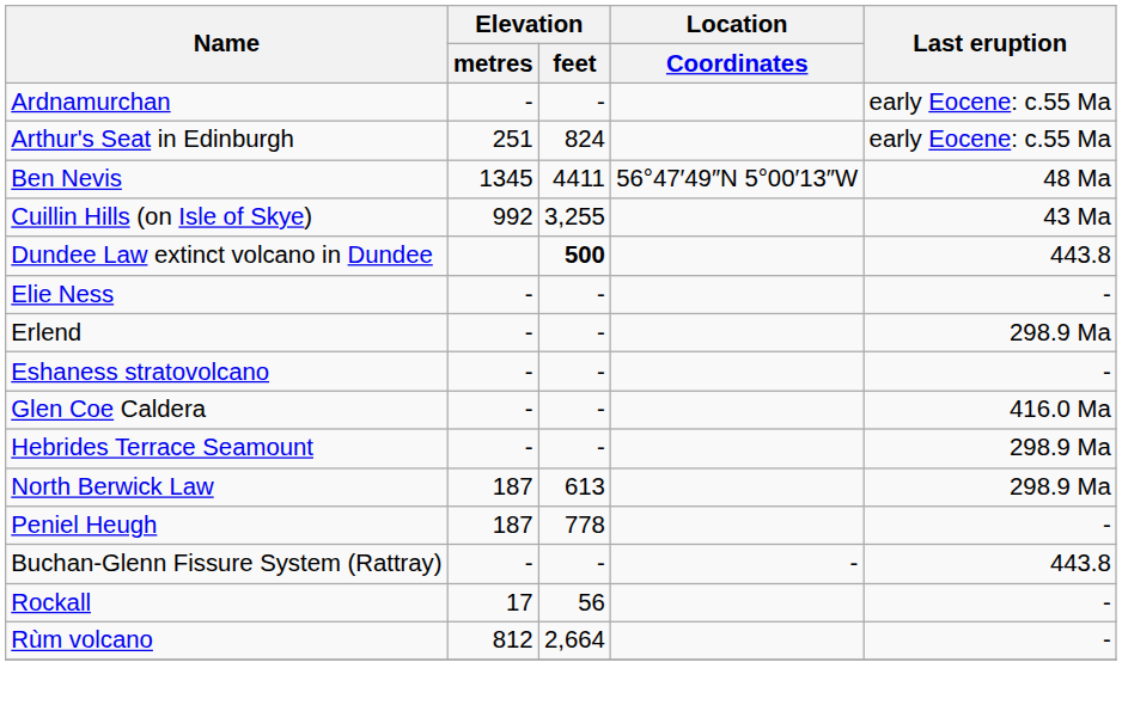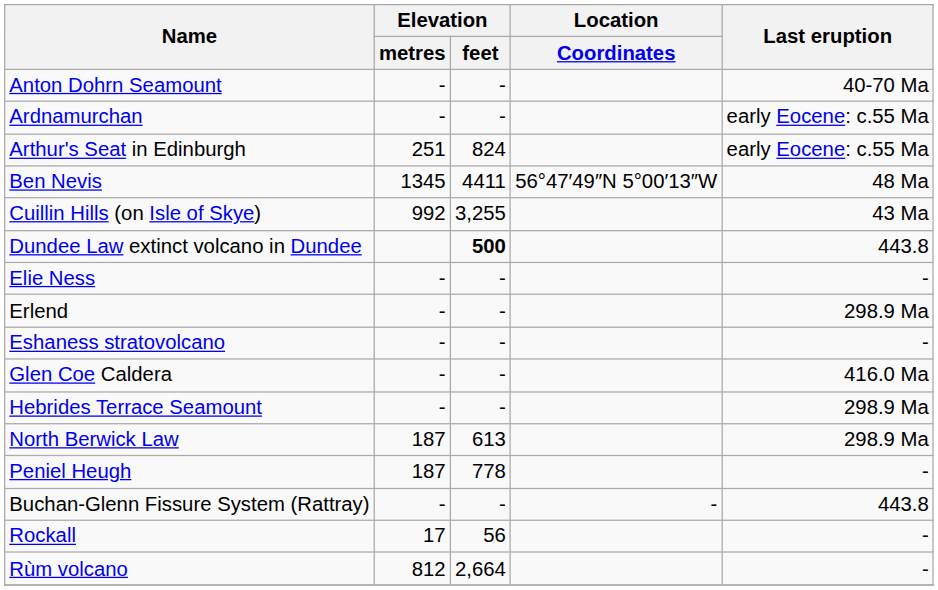 <table class="wikitable">
 <tr>
 <th rowspan="2">Name</th>
 <th colspan ="2">Elevation</th>
 <th>Location</th>
 <th rowspan="2">Last eruption</th>
 </tr>
 <tr>
 <th>metres</th>
 <th>feet</th>
 <th><a href='#'>Coordinates</a></th>
+</tr>
+<tr align="right">
+<td align="left"><a href='#'>Anton Dohrn Seamount</a></td>
+<td>-</td>
+<td>-</td>
+<td></td>
+<td>40-70 Ma</td>
 </tr>
 <tr align="right">
 <td align="left"><a href='#'>Ardnamurchan</a></td>
 <td>-</td>
 <td>-</td>
 <td></td>
 <td>early <a href='#'>Eocene</a>: c.55 Ma</td>
 </tr>
 <tr align="right">
 <td align="left"><a href='#'>Arthur's Seat</a> in Edinburgh</td>
 <td>251</td>
 <td>824</td>
 <td></td>
 <td>early <a href='#'>Eocene</a>: c.55 Ma</td>
 </tr>
 <tr align="right">
 <td align="left"><a href='#'>Ben Nevis</a></td>
 <td>1345</td>
 <td>4411</td>
 <td>56°47′49″N 5°00′13″W</td>
 <td>48 Ma</td>
 </tr>
 <tr align="right">
 <td align="left"><a href='#'>Cuillin Hills</a> (on <a href='#'>Isle of Skye</a>)</td>
 <td>992</td>
 <td>3,255</td>
 <td> </td>
 <td>43 Ma</td>
 </tr>
 <tr align="right">
 <td align="left"><a href='#'>Dundee Law</a> extinct volcano in <a href='#'>Dundee</a></td>
 <td></td>
 <td><strong>500</strong></td>
 <td></td>
 <td>443.8</td>
 </tr>
 <tr align="right">
 <td align="left"><a href='#'>Elie Ness</a></td>
 <td>-</td>
 <td>-</td>
 <td></td>
 <td>-</td>
 </tr>
 <tr align="right">
 <td align="left">Erlend</td>
 <td>-</td>
 <td>-</td>
 <td></td>
 <td>298.9 Ma</td>
 </tr>
 <tr align="right">
 <td align="left"><a href='#'>Eshaness stratovolcano</a></td>
 <td>-</td>
 <td>-</td>
 <td></td>
 <td>-</td>
 </tr>
 <tr align="right">
 <td align="left"><a href='#'>Glen Coe</a> Caldera</td>
 <td>-</td>
 <td>-</td>
 <td></td>
 <td>416.0 Ma</td>
 </tr>
 <tr align="right">
 <td align="left"><a href='#'>Hebrides Terrace Seamount</a></td>
 <td>-</td>
 <td>-</td>
 <td></td>
 <td>298.9 Ma</td>
 </tr>
 <tr align="right">
 <td align="left"><a href='#'>North Berwick Law</a></td>
 <td>187</td>
 <td>613</td>
 <td></td>
 <td>298.9 Ma</td>
 </tr>
 <tr align="right">
 <td align="left"><a href='#'>Peniel Heugh</a></td>
 <td>187</td>
 <td>778</td>
 <td></td>
 <td>-</td>
 </tr>
 <tr align="right">
 <td align="left">Buchan-Glenn Fissure System (Rattray)</td>
 <td>-</td>
 <td>-</td>
 <td>-</td>
 <td>443.8</td>
 </tr>
 <tr align="right">
 <td align="left"><a href='#'>Rockall</a></td>
 <td>17</td>
 <td>56</td>
 <td></td>
 <td>-</td>
 </tr>
 <tr align="right">
 <td align="left"><a href='#'>Rùm volcano</a></td>
 <td>812</td>
 <td>2,664</td>
 <td></td>
 <td>-</td>
 </tr>
 <tr align="right">
 </tr>
 </table>
